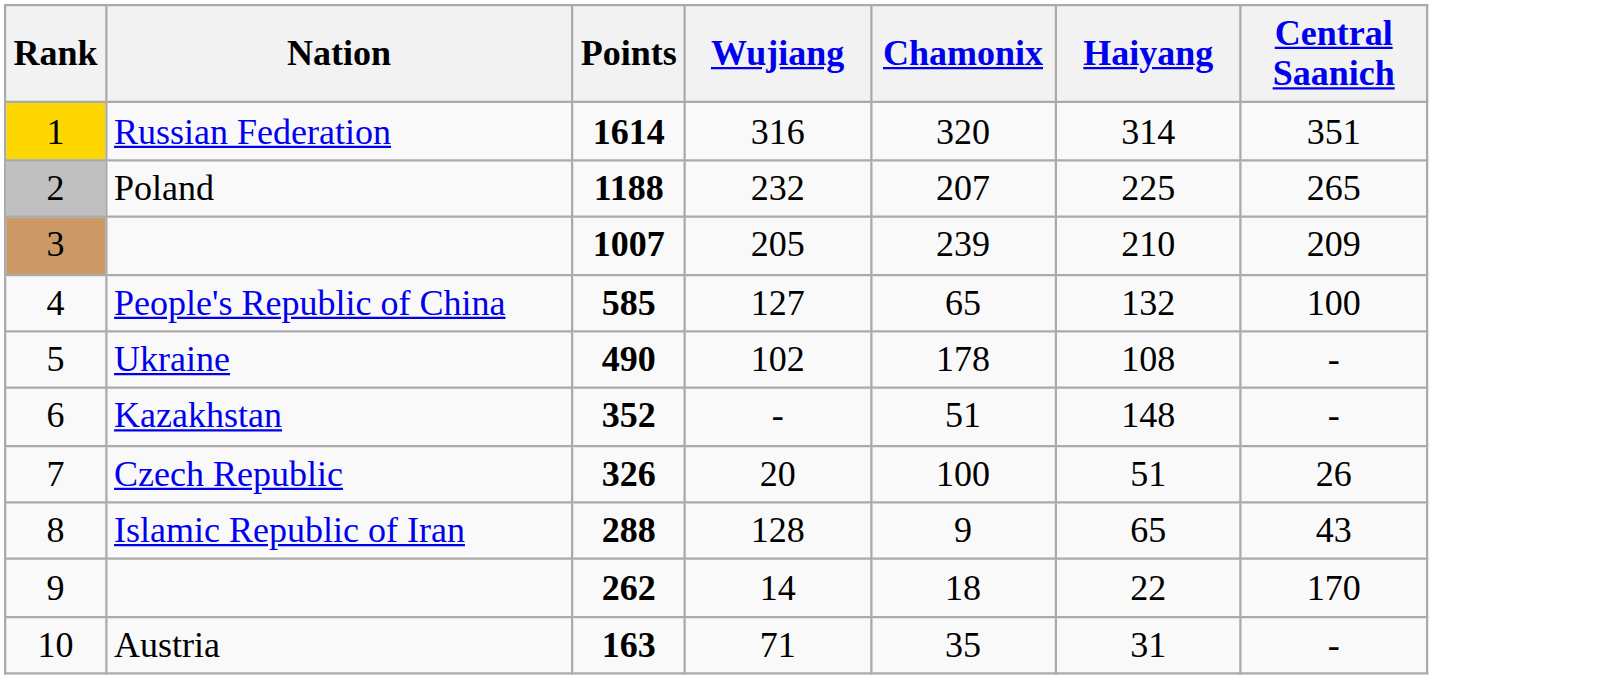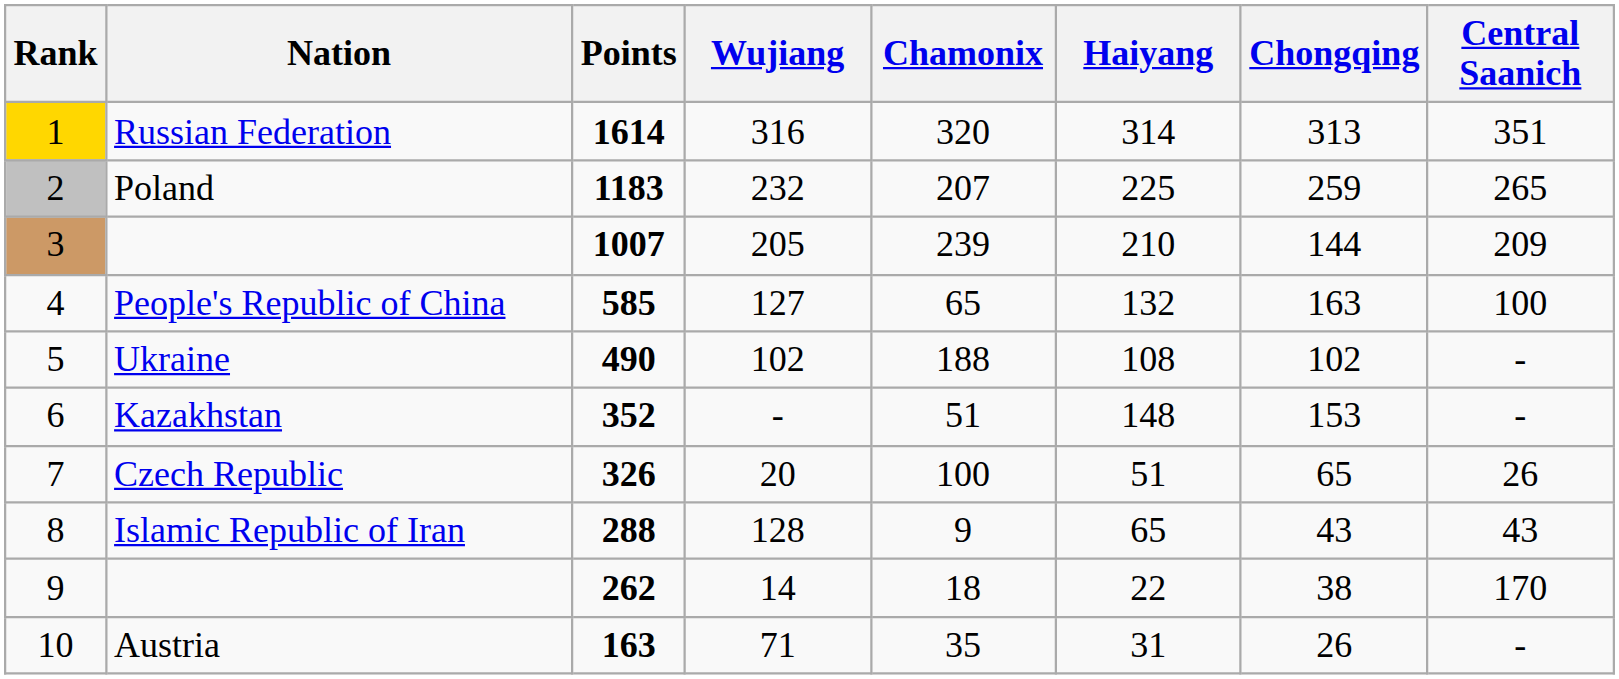 <table class="wikitable sortable" style="text-align:center">
 <tr>
 <th>Rank</th>
 <th width = "200">Nation</th>
 <th data-sort-type="number">Points</th>
 <th width = "75" data-sort-type="number"><a href='#'>Wujiang</a></th>
 <th width = "75" data-sort-type="number"><a href='#'>Chamonix</a></th>
 <th width = "75" data-sort-type="number"><a href='#'>Haiyang</a></th>
+<th width = "75" data-sort-type="number"><a href='#'>Chongqing</a></th>
 <th width = "75" data-sort-type="number"><a href='#'>Central Saanich</a></th>
 </tr>
 <tr>
 <td style="background: gold">1</td>
 <td align="left"> <a href='#'>Russian Federation</a></td>
 <td><strong>1614</strong></td>
 <td>316</td>
 <td>320</td>
 <td>314</td>
+<td>313</td>
 <td>351</td>
 </tr>
 <tr>
 <td style="background: silver">2</td>
 <td align="left"> Poland</td>
-<td><strong>1188</strong></td>
+<td><strong>1183</strong></td>
 <td>232</td>
 <td>207</td>
 <td>225</td>
+<td>259</td>
 <td>265</td>
 </tr>
 <tr>
 <td style="background: #cc9966">3</td>
 <td align="left"></td>
 <td><strong>1007</strong></td>
 <td>205</td>
 <td>239</td>
 <td>210</td>
+<td>144</td>
 <td>209</td>
 </tr>
 <tr>
 <td>4</td>
 <td align="left"> <a href='#'>People's Republic of China</a></td>
 <td><strong>585</strong></td>
 <td>127</td>
 <td>65</td>
 <td>132</td>
+<td>163</td>
 <td>100</td>
 </tr>
 <tr>
 <td>5</td>
 <td align="left"> <a href='#'>Ukraine</a></td>
 <td><strong>490</strong></td>
 <td>102</td>
-<td>178</td>
+<td>188</td>
 <td>108</td>
+<td>102</td>
 <td>-</td>
 </tr>
 <tr>
 <td>6</td>
 <td align="left"> <a href='#'>Kazakhstan</a></td>
 <td><strong>352</strong></td>
 <td>-</td>
 <td>51</td>
 <td>148</td>
+<td>153</td>
 <td>-</td>
 </tr>
 <tr>
 <td>7</td>
 <td align="left"> <a href='#'>Czech Republic</a></td>
 <td><strong>326</strong></td>
 <td>20</td>
 <td>100</td>
 <td>51</td>
+<td>65</td>
 <td>26</td>
 </tr>
 <tr>
 <td>8</td>
 <td align="left"> <a href='#'>Islamic Republic of Iran</a></td>
 <td><strong>288</strong></td>
 <td>128</td>
 <td>9</td>
 <td>65</td>
 <td>43</td>
+<td>43</td>
 </tr>
 <tr>
 <td>9</td>
 <td align="left"></td>
 <td><strong>262</strong></td>
 <td>14</td>
 <td>18</td>
 <td>22</td>
+<td>38</td>
 <td>170</td>
 </tr>
 <tr>
 <td>10</td>
 <td align="left"> Austria</td>
 <td><strong>163</strong></td>
 <td>71</td>
 <td>35</td>
 <td>31</td>
+<td>26</td>
 <td>-</td>
 </tr>
 </table>
